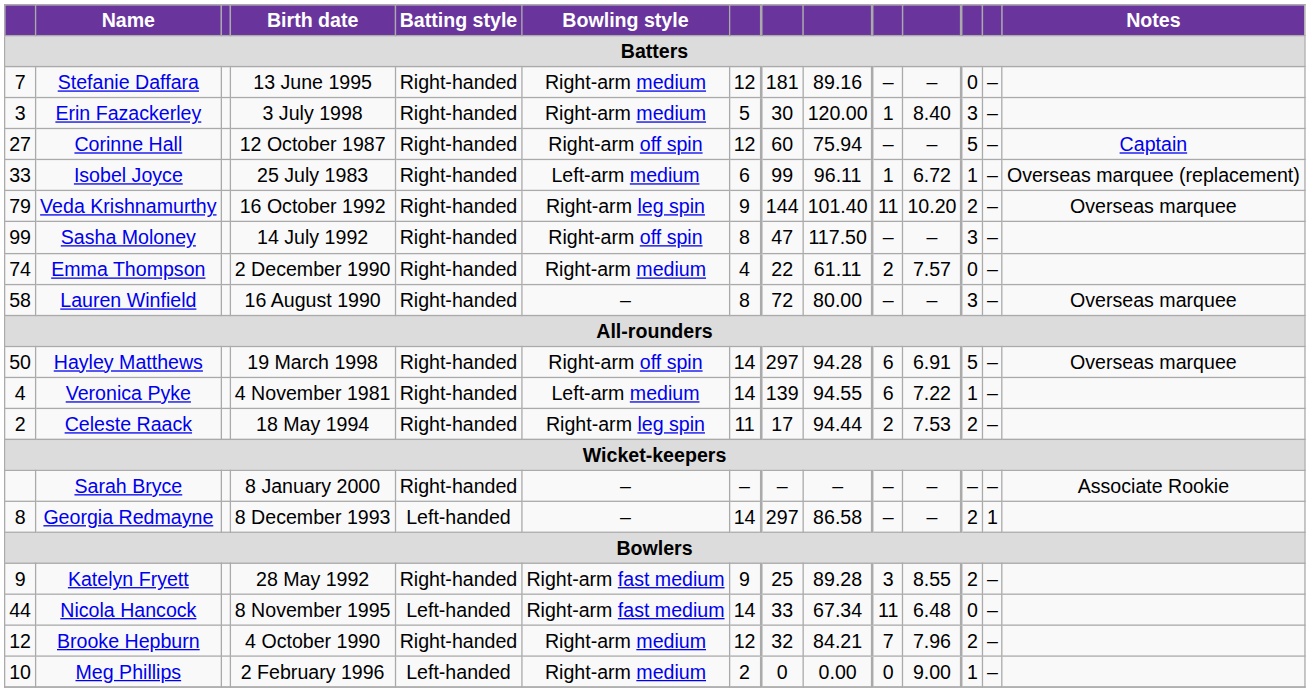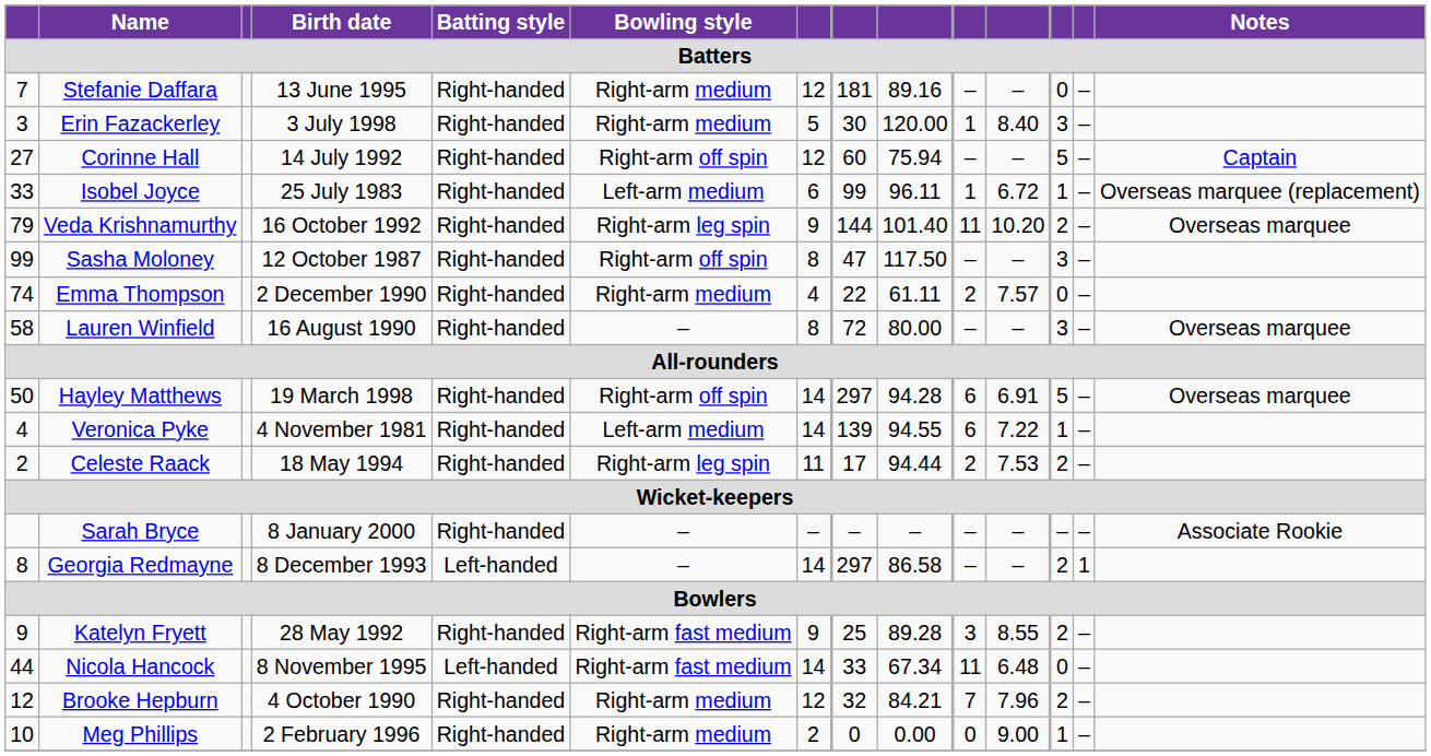 <table class="wikitable" style="font-size:95%;">
 <tr>
 <th style="background:#69359c; color:white;"></th>
 <th style="background:#69359c; color:white;">Name</th>
 <th style="background:#69359c; color:white;"></th>
 <th style="background:#69359c; color:white;">Birth date</th>
 <th style="background:#69359c; color:white;">Batting style</th>
 <th style="background:#69359c; color:white;">Bowling style</th>
 <th style="background:#69359c; color:white;"></th>
 <th style="background:#69359c; color:white; border-left-width: 2px;"></th>
 <th style="background:#69359c; color:white;"></th>
 <th style="background:#69359c; color:white; border-left-width: 2px;"></th>
 <th style="background:#69359c; color:white;"></th>
 <th style="background:#69359c; color:white; border-left-width: 2px;"></th>
 <th style="background:#69359c; color:white;"></th>
 <th style="background:#69359c; color:white;">Notes</th>
 </tr>
 <tr>
 <th colspan="14" style="background: #DCDCDC" align="center">Batters</th>
 </tr>
 <tr align="center">
 <td>7</td>
 <td><a href='#'>Stefanie Daffara</a></td>
 <td></td>
 <td>13 June 1995</td>
 <td>Right-handed</td>
 <td>Right-arm <a href='#'>medium</a></td>
 <td>12</td>
 <td style="border-left-width: 2px">181</td>
 <td>89.16</td>
 <td style="border-left-width: 2px">–</td>
 <td>–</td>
 <td style="border-left-width: 2px">0</td>
 <td>–</td>
 <td></td>
 </tr>
 <tr align="center">
 <td>3</td>
 <td><a href='#'>Erin Fazackerley</a></td>
 <td></td>
 <td>3 July 1998</td>
 <td>Right-handed</td>
 <td>Right-arm <a href='#'>medium</a></td>
 <td>5</td>
 <td style="border-left-width: 2px">30</td>
 <td>120.00</td>
 <td style="border-left-width: 2px">1</td>
 <td>8.40</td>
 <td style="border-left-width: 2px">3</td>
 <td>–</td>
 <td></td>
 </tr>
 <tr align="center">
 <td>27</td>
 <td><a href='#'>Corinne Hall</a></td>
 <td></td>
-<td>12 October 1987</td>
+<td>14 July 1992</td>
 <td>Right-handed</td>
 <td>Right-arm <a href='#'>off spin</a></td>
 <td>12</td>
 <td style="border-left-width: 2px">60</td>
 <td>75.94</td>
 <td style="border-left-width: 2px">–</td>
 <td>–</td>
 <td style="border-left-width: 2px">5</td>
 <td>–</td>
 <td><a href='#'>Captain</a></td>
 </tr>
 <tr align="center">
 <td>33</td>
 <td><a href='#'>Isobel Joyce</a></td>
 <td></td>
 <td>25 July 1983</td>
 <td>Right-handed</td>
 <td>Left-arm <a href='#'>medium</a></td>
 <td>6</td>
 <td style="border-left-width: 2px">99</td>
 <td>96.11</td>
 <td style="border-left-width: 2px">1</td>
 <td>6.72</td>
 <td style="border-left-width: 2px">1</td>
 <td>–</td>
 <td>Overseas marquee (replacement)</td>
 </tr>
 <tr align="center">
 <td>79</td>
 <td><a href='#'>Veda Krishnamurthy</a></td>
 <td></td>
 <td>16 October 1992</td>
 <td>Right-handed</td>
 <td>Right-arm <a href='#'>leg spin</a></td>
 <td>9</td>
 <td style="border-left-width: 2px">144</td>
 <td>101.40</td>
 <td style="border-left-width: 2px">11</td>
 <td>10.20</td>
 <td style="border-left-width: 2px">2</td>
 <td>–</td>
 <td>Overseas marquee</td>
 </tr>
 <tr align="center">
 <td>99</td>
 <td><a href='#'>Sasha Moloney</a></td>
 <td></td>
-<td>14 July 1992</td>
+<td>12 October 1987</td>
 <td>Right-handed</td>
 <td>Right-arm <a href='#'>off spin</a></td>
 <td>8</td>
 <td style="border-left-width: 2px">47</td>
 <td>117.50</td>
 <td style="border-left-width: 2px">–</td>
 <td>–</td>
 <td style="border-left-width: 2px">3</td>
 <td>–</td>
 <td></td>
 </tr>
 <tr align="center">
 <td>74</td>
 <td><a href='#'>Emma Thompson</a></td>
 <td></td>
 <td>2 December 1990</td>
 <td>Right-handed</td>
 <td>Right-arm <a href='#'>medium</a></td>
 <td>4</td>
 <td style="border-left-width: 2px">22</td>
 <td>61.11</td>
 <td style="border-left-width: 2px">2</td>
 <td>7.57</td>
 <td style="border-left-width: 2px">0</td>
 <td>–</td>
 <td></td>
 </tr>
 <tr align="center">
 <td>58</td>
 <td><a href='#'>Lauren Winfield</a></td>
 <td></td>
 <td>16 August 1990</td>
 <td>Right-handed</td>
 <td>–</td>
 <td>8</td>
 <td style="border-left-width: 2px">72</td>
 <td>80.00</td>
 <td style="border-left-width: 2px">–</td>
 <td>–</td>
 <td style="border-left-width: 2px">3</td>
 <td>–</td>
 <td>Overseas marquee</td>
 </tr>
 <tr>
 <th colspan="14" style="background: #DCDCDC" align="center">All-rounders</th>
 </tr>
 <tr align="center">
 <td>50</td>
 <td><a href='#'>Hayley Matthews</a></td>
 <td></td>
 <td>19 March 1998</td>
 <td>Right-handed</td>
 <td>Right-arm <a href='#'>off spin</a></td>
 <td>14</td>
 <td style="border-left-width: 2px">297</td>
 <td>94.28</td>
 <td style="border-left-width: 2px">6</td>
 <td>6.91</td>
 <td style="border-left-width: 2px">5</td>
 <td>–</td>
 <td>Overseas marquee</td>
 </tr>
 <tr align="center">
 <td>4</td>
 <td><a href='#'>Veronica Pyke</a></td>
 <td></td>
 <td>4 November 1981</td>
 <td>Right-handed</td>
 <td>Left-arm <a href='#'>medium</a></td>
 <td>14</td>
 <td style="border-left-width: 2px">139</td>
 <td>94.55</td>
 <td style="border-left-width: 2px">6</td>
 <td>7.22</td>
 <td style="border-left-width: 2px">1</td>
 <td>–</td>
 <td></td>
 </tr>
 <tr align="center">
 <td>2</td>
 <td><a href='#'>Celeste Raack</a></td>
 <td></td>
 <td>18 May 1994</td>
 <td>Right-handed</td>
 <td>Right-arm <a href='#'>leg spin</a></td>
 <td>11</td>
 <td style="border-left-width: 2px">17</td>
 <td>94.44</td>
 <td style="border-left-width: 2px">2</td>
 <td>7.53</td>
 <td style="border-left-width: 2px">2</td>
 <td>–</td>
 <td></td>
 </tr>
 <tr>
 <th colspan="14" style="background: #DCDCDC" align="center">Wicket-keepers</th>
 </tr>
 <tr align="center">
 <td></td>
 <td><a href='#'>Sarah Bryce</a></td>
 <td></td>
 <td>8 January 2000</td>
 <td>Right-handed</td>
 <td>–</td>
 <td>–</td>
 <td style="border-left-width: 2px">–</td>
 <td>–</td>
 <td style="border-left-width: 2px">–</td>
 <td>–</td>
 <td style="border-left-width: 2px">–</td>
 <td>–</td>
 <td>Associate Rookie</td>
 </tr>
 <tr align="center">
 <td>8</td>
 <td><a href='#'>Georgia Redmayne</a></td>
 <td></td>
 <td>8 December 1993</td>
 <td>Left-handed</td>
 <td>–</td>
 <td>14</td>
 <td style="border-left-width: 2px">297</td>
 <td>86.58</td>
 <td style="border-left-width: 2px">–</td>
 <td>–</td>
 <td style="border-left-width: 2px">2</td>
 <td>1</td>
 <td></td>
 </tr>
 <tr>
 <th colspan="14" style="background: #DCDCDC" align="center">Bowlers</th>
 </tr>
 <tr align="center">
 <td>9</td>
 <td><a href='#'>Katelyn Fryett</a></td>
 <td></td>
 <td>28 May 1992</td>
 <td>Right-handed</td>
 <td>Right-arm <a href='#'>fast medium</a></td>
 <td>9</td>
 <td style="border-left-width: 2px">25</td>
 <td>89.28</td>
 <td style="border-left-width: 2px">3</td>
 <td>8.55</td>
 <td style="border-left-width: 2px">2</td>
 <td>–</td>
 <td></td>
 </tr>
 <tr align="center">
 <td>44</td>
 <td><a href='#'>Nicola Hancock</a></td>
 <td align="center"></td>
 <td>8 November 1995</td>
 <td>Left-handed</td>
 <td>Right-arm <a href='#'>fast medium</a></td>
 <td>14</td>
 <td style="border-left-width: 2px">33</td>
 <td>67.34</td>
 <td style="border-left-width: 2px">11</td>
 <td>6.48</td>
 <td style="border-left-width: 2px">0</td>
 <td>–</td>
 <td></td>
 </tr>
 <tr align="center">
 <td>12</td>
 <td><a href='#'>Brooke Hepburn</a></td>
 <td></td>
 <td>4 October 1990</td>
 <td>Right-handed</td>
 <td>Right-arm <a href='#'>medium</a></td>
 <td>12</td>
 <td style="border-left-width: 2px">32</td>
 <td>84.21</td>
 <td style="border-left-width: 2px">7</td>
 <td>7.96</td>
 <td style="border-left-width: 2px">2</td>
 <td>–</td>
 <td></td>
 </tr>
 <tr align="center">
 <td>10</td>
 <td><a href='#'>Meg Phillips</a></td>
 <td></td>
 <td>2 February 1996</td>
-<td>Left-handed</td>
+<td>Right-handed</td>
 <td>Right-arm <a href='#'>medium</a></td>
 <td>2</td>
 <td style="border-left-width: 2px">0</td>
 <td>0.00</td>
 <td style="border-left-width: 2px">0</td>
 <td>9.00</td>
 <td style="border-left-width: 2px">1</td>
 <td>–</td>
 <td></td>
 </tr>
 <tr>
 </tr>
 </table>
